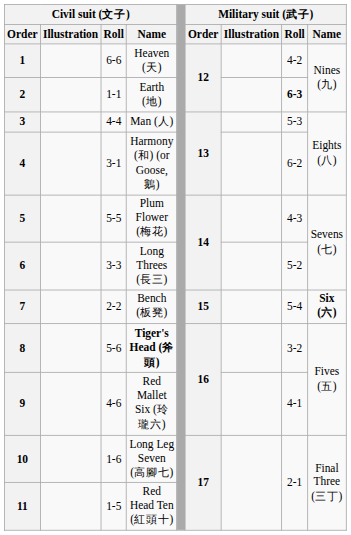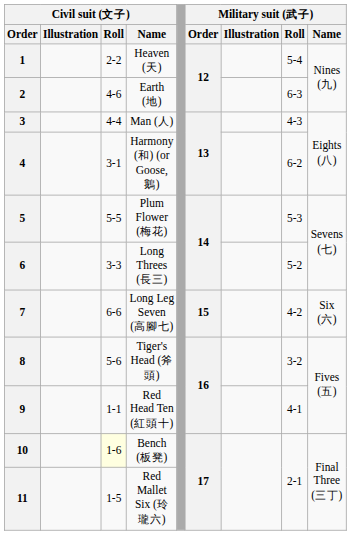 <table class="wikitable floatright" style="font-size:85%;text-align:center;width:30em;">
 <tr>
 <th colspan=4>Civil suit (文子)</th>
 <td rowspan=13 style="background:#aaa;"> </td>
 <th colspan=4>Military suit (武子)</th>
 </tr>
 <tr>
 <th>Order</th>
 <th>Illustration</th>
 <th>Roll</th>
 <th>Name</th>
 <th>Order</th>
 <th>Illustration</th>
 <th>Roll</th>
 <th>Name</th>
 </tr>
 <tr>
 <th>1</th>
 <td></td>
-<td>6-6</td>
+<td>2-2</td>
 <td>Heaven (天)</td>
 <th rowspan=2>12</th>
 <td></td>
-<td>4-2</td>
+<td>5-4</td>
 <td rowspan=2>Nines (九)</td>
 </tr>
 <tr>
 <th>2</th>
 <td></td>
-<td>1-1</td>
+<td>4-6</td>
 <td>Earth (地)</td>
 <td></td>
-<td><strong>6-3</strong></td>
+<td>6-3</td>
 </tr>
 <tr>
 <th>3</th>
 <td></td>
 <td>4-4</td>
 <td>Man (人)</td>
 <th rowspan=2>13</th>
 <td></td>
-<td>5-3</td>
+<td>4-3</td>
 <td rowspan=2>Eights (八)</td>
 </tr>
 <tr>
 <th>4</th>
 <td></td>
 <td>3-1</td>
 <td>Harmony (和) (or Goose, 鵝)</td>
 <td></td>
 <td>6-2</td>
 </tr>
 <tr>
 <th>5</th>
 <td></td>
 <td>5-5</td>
 <td>Plum Flower (梅花)</td>
 <th rowspan=2>14</th>
 <td></td>
-<td>4-3</td>
+<td>5-3</td>
 <td rowspan=2>Sevens (七)</td>
 </tr>
 <tr>
 <th>6</th>
 <td></td>
 <td>3-3</td>
 <td>Long Threes (長三)</td>
 <td></td>
 <td>5-2</td>
 </tr>
 <tr>
 <th>7</th>
 <td></td>
-<td>2-2</td>
-<td>Bench (板凳)</td>
+<td>6-6</td>
+<td>Long Leg Seven (高腳七)</td>
 <th>15</th>
 <td></td>
-<td>5-4</td>
-<td><strong>Six (六)</strong></td>
+<td>4-2</td>
+<td>Six (六)</td>
 </tr>
 <tr>
 <th>8</th>
 <td></td>
 <td>5-6</td>
-<td><strong>Tiger's Head (斧頭)</strong></td>
+<td>Tiger's Head (斧頭)</td>
 <th rowspan=2>16</th>
 <td></td>
 <td>3-2</td>
 <td rowspan=2>Fives (五)</td>
 </tr>
 <tr>
 <th>9</th>
 <td></td>
-<td>4-6</td>
-<td>Red Mallet Six (玲瓏六)</td>
+<td>1-1</td>
+<td>Red Head Ten (紅頭十)</td>
 <td></td>
 <td>4-1</td>
 </tr>
 <tr>
 <th>10</th>
 <td></td>
-<td>1-6</td>
-<td>Long Leg Seven (高腳七)</td>
+<td style="background: lightyellow;">1-6</td>
+<td>Bench (板凳)</td>
 <th rowspan=2>17</th>
 <td rowspan=2></td>
 <td rowspan=2>2-1</td>
 <td rowspan=2>Final Three (三丁)</td>
 </tr>
 <tr>
 <th>11</th>
 <td></td>
 <td>1-5</td>
-<td>Red Head Ten (紅頭十)</td>
+<td>Red Mallet Six (玲瓏六)</td>
 </tr>
 </table>
